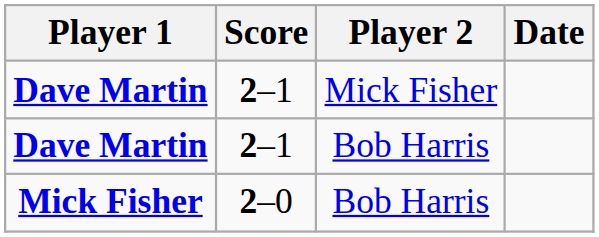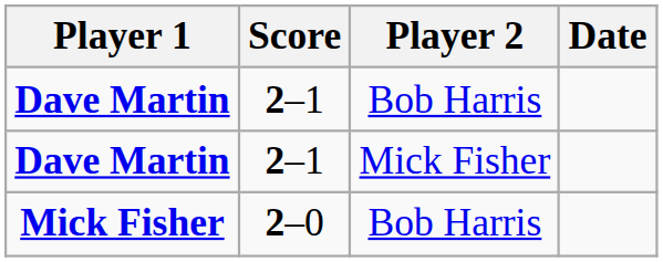 <table class="wikitable" style="text-align: center">
 <tr>
 <th>Player 1</th>
 <th>Score</th>
 <th>Player 2</th>
 <th>Date</th>
 </tr>
 <tr>
 <td> <strong><a href='#'>Dave Martin</a></strong></td>
 <td><strong>2</strong>–1</td>
-<td> <a href='#'>Mick Fisher</a></td>
+<td> <a href='#'>Bob Harris</a></td>
 <td></td>
 </tr>
 <tr>
 <td> <strong><a href='#'>Dave Martin</a></strong></td>
 <td><strong>2</strong>–1</td>
-<td> <a href='#'>Bob Harris</a></td>
+<td> <a href='#'>Mick Fisher</a></td>
 <td></td>
 </tr>
 <tr>
 <td> <strong><a href='#'>Mick Fisher</a></strong></td>
 <td><strong>2</strong>–0</td>
 <td> <a href='#'>Bob Harris</a></td>
 <td></td>
 </tr>
 </table>
